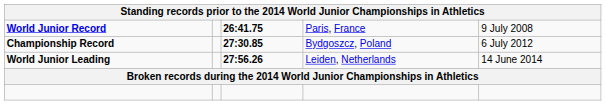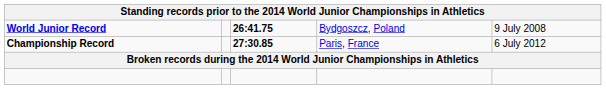 <table class="wikitable" width=75%>
 <tr>
 <th colspan="5">Standing records prior to the 2014 World Junior Championships in Athletics</th>
 </tr>
 <tr>
 <td><strong><a href='#'>World Junior Record</a></strong></td>
 <td></td>
 <td><strong>26:41.75</strong></td>
-<td><a href='#'>Paris</a>, <a href='#'>France</a></td>
+<td><a href='#'>Bydgoszcz</a>, <a href='#'>Poland</a></td>
 <td>9 July 2008</td>
 </tr>
 <tr>
 <td><strong>Championship Record</strong></td>
 <td></td>
 <td><strong>27:30.85</strong></td>
-<td><a href='#'>Bydgoszcz</a>, <a href='#'>Poland</a></td>
+<td><a href='#'>Paris</a>, <a href='#'>France</a></td>
 <td>6 July 2012</td>
-</tr>
-<tr>
-<td><strong>World Junior Leading</strong></td>
-<td></td>
-<td><strong>27:56.26</strong></td>
-<td><a href='#'>Leiden</a>, <a href='#'>Netherlands</a></td>
-<td>14 June 2014</td>
 </tr>
 <tr>
 <th colspan="5">Broken records during the 2014 World Junior Championships in Athletics</th>
 </tr>
 <tr>
 <td> </td>
 <td></td>
 <td></td>
 <td></td>
 <td></td>
 </tr>
 </table>
